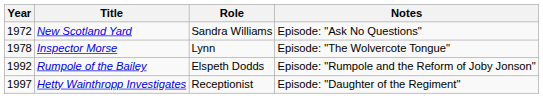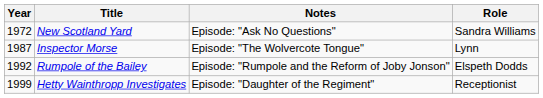 <table class="wikitable sortable">
 <tr>
 <th>Year</th>
 <th>Title</th>
+<th class="unsortable">Notes</th>
 <th>Role</th>
-<th class="unsortable">Notes</th>
 </tr>
 <tr>
 <td>1972</td>
 <td><em><a href='#'>New Scotland Yard</a></em></td>
+<td>Episode: "Ask No Questions"</td>
 <td>Sandra Williams</td>
-<td>Episode: "Ask No Questions"</td>
 </tr>
 <tr>
-<td>1978</td>
+<td>1987</td>
 <td><em><a href='#'>Inspector Morse</a></em></td>
+<td>Episode: "The Wolvercote Tongue"</td>
 <td>Lynn</td>
-<td>Episode: "The Wolvercote Tongue"</td>
 </tr>
 <tr>
 <td>1992</td>
 <td><em><a href='#'>Rumpole of the Bailey</a></em></td>
+<td>Episode: "Rumpole and the Reform of Joby Jonson"</td>
 <td>Elspeth Dodds</td>
-<td>Episode: "Rumpole and the Reform of Joby Jonson"</td>
 </tr>
 <tr>
-<td>1997</td>
+<td>1999</td>
 <td><em><a href='#'>Hetty Wainthropp Investigates</a></em></td>
+<td>Episode: "Daughter of the Regiment"</td>
 <td>Receptionist</td>
-<td>Episode: "Daughter of the Regiment"</td>
 </tr>
 </table>
